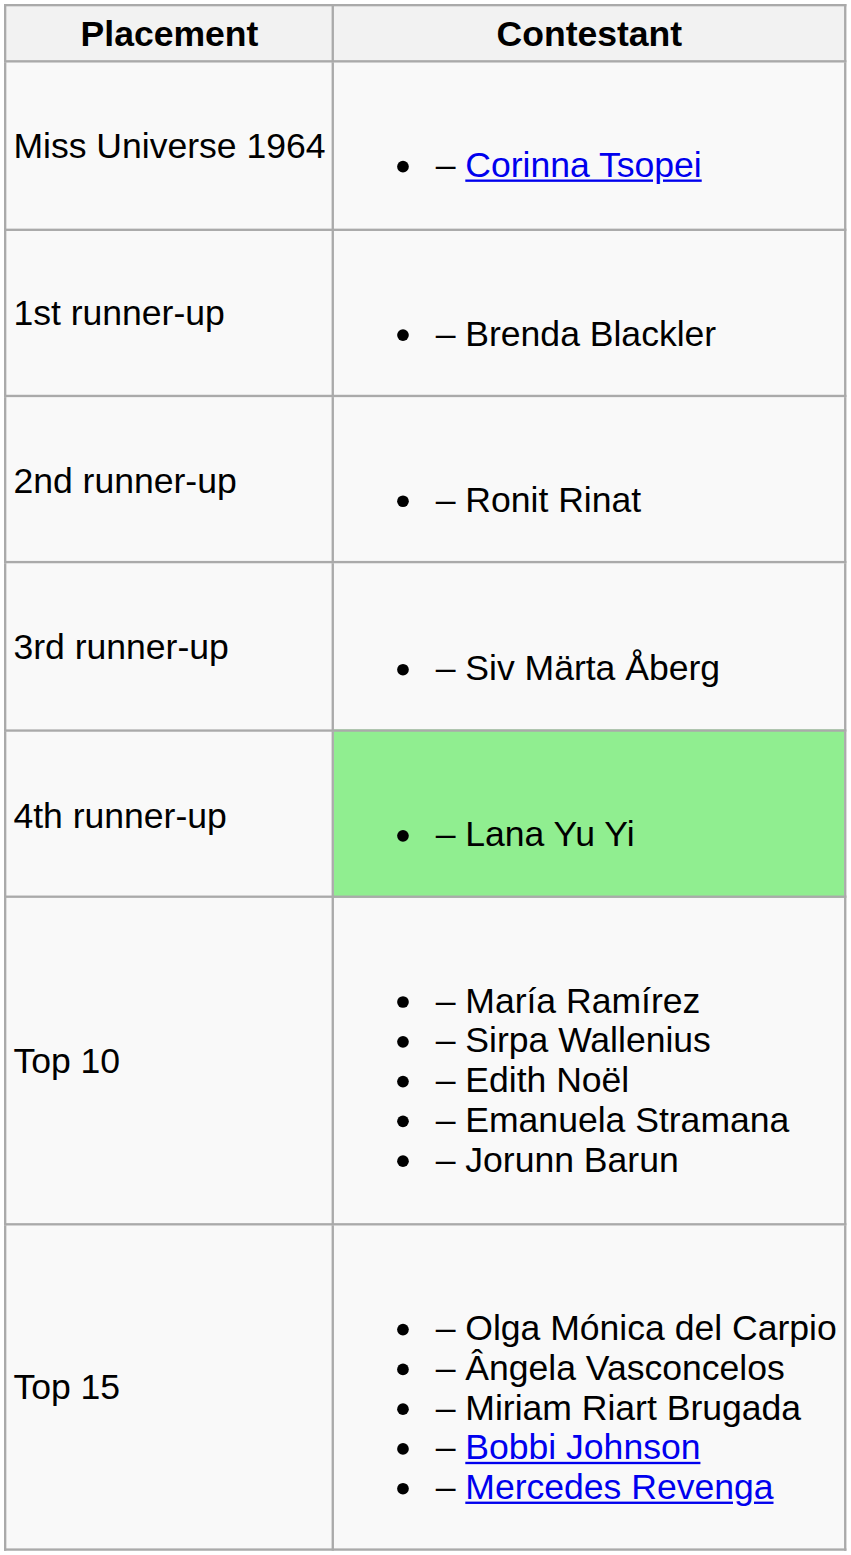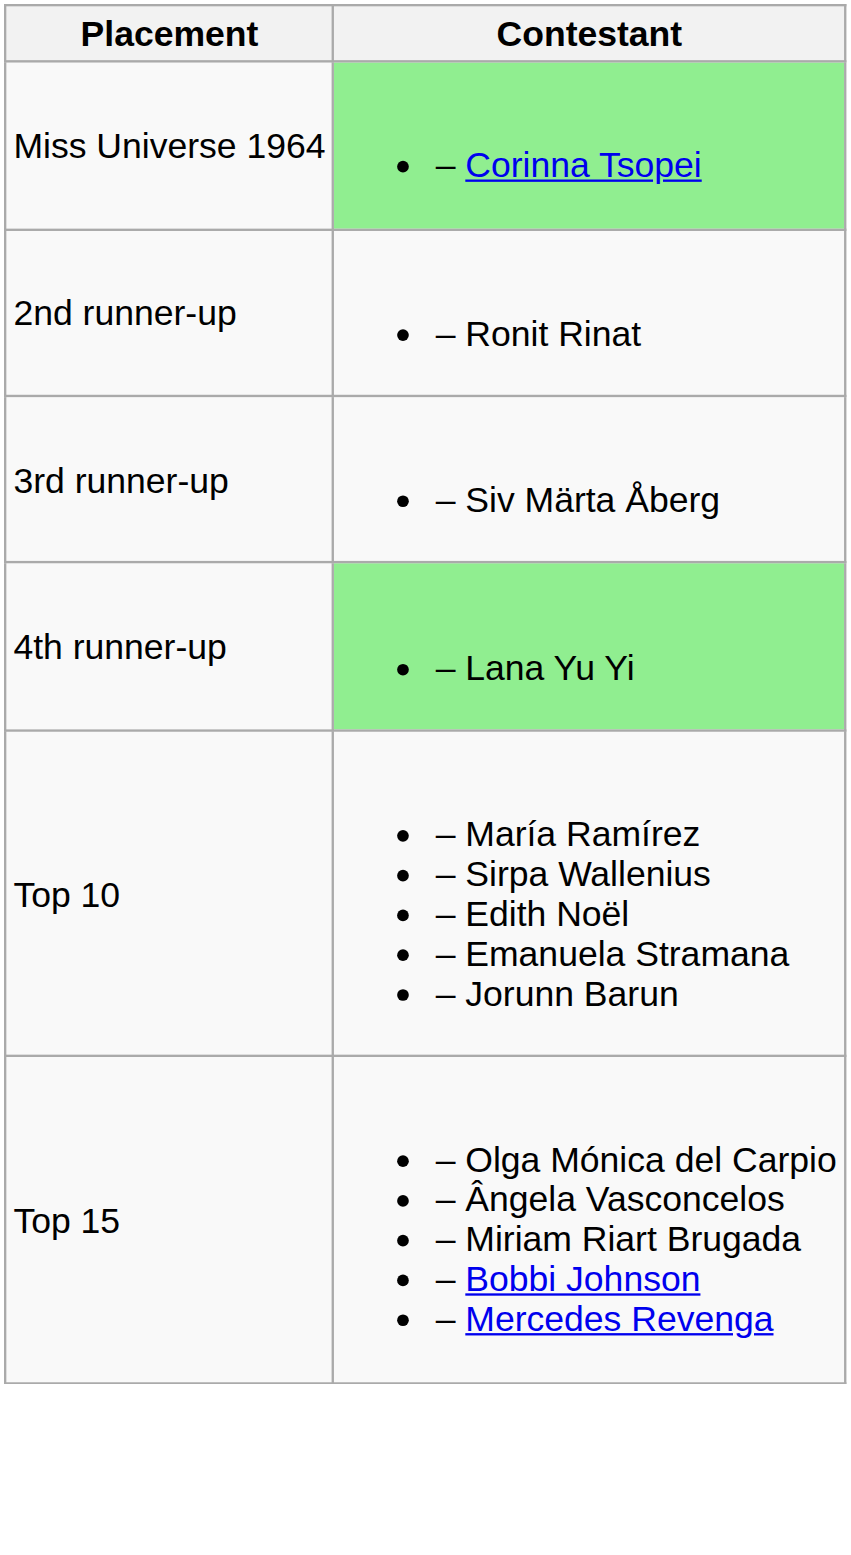 <table class="wikitable sortable" style="font-size:95%;">
 <tr>
 <th>Placement</th>
 <th>Contestant</th>
 </tr>
 <tr>
 <td>Miss Universe 1964</td>
-<td><br><ul><li> – <a href='#'>Corinna Tsopei</a></li></ul></td>
-</tr>
-<tr>
-<td>1st runner-up</td>
-<td><br><ul><li> – Brenda Blackler</li></ul></td>
+<td style="background: lightgreen;"><br><ul><li> – <a href='#'>Corinna Tsopei</a></li></ul></td>
 </tr>
 <tr>
 <td>2nd runner-up</td>
 <td><br><ul><li> – Ronit Rinat</li></ul></td>
 </tr>
 <tr>
 <td>3rd runner-up</td>
 <td><br><ul><li> – Siv Märta Åberg</li></ul></td>
 </tr>
 <tr>
 <td>4th runner-up</td>
 <td style="background: lightgreen;"><br><ul><li> – Lana Yu Yi</li></ul></td>
 </tr>
 <tr>
 <td>Top 10</td>
 <td><br><ul><li> – María Ramírez</li><li> – Sirpa Wallenius</li><li> – Edith Noël</li><li> – Emanuela Stramana</li><li> – Jorunn Barun</li></ul></td>
 </tr>
 <tr>
 <td>Top 15</td>
 <td><br><ul><li> – Olga Mónica del Carpio</li><li> – Ângela Vasconcelos</li><li> – Miriam Riart Brugada</li><li> – <a href='#'>Bobbi Johnson</a></li><li> – <a href='#'>Mercedes Revenga</a></li></ul></td>
 </tr>
 </table>
